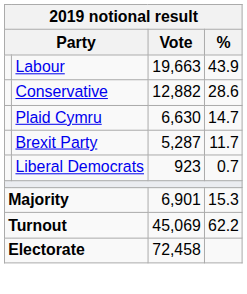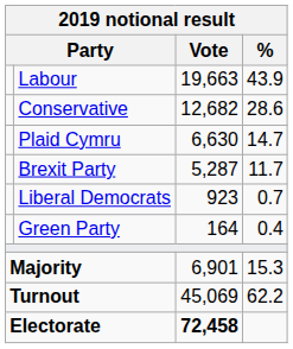 <table class="wikitable">
 <tr>
 <th colspan="4">2019 notional result  </th>
 </tr>
 <tr>
 <th colspan="2" bgcolor="#DDDDFF" width="130px">Party</th>
 <th bgcolor="#DDDDFF" width="50px">Vote</th>
 <th bgcolor="#DDDDFF" width="30px">%</th>
 </tr>
 <tr>
 <td></td>
 <td><a href='#'>Labour</a></td>
 <td align="right">19,663</td>
 <td align="right">43.9</td>
 </tr>
 <tr>
 <td></td>
 <td><a href='#'>Conservative</a></td>
-<td align="right">12,882</td>
+<td align="right">12,682</td>
 <td align="right">28.6</td>
 </tr>
 <tr>
 <td></td>
 <td><a href='#'>Plaid Cymru</a></td>
 <td align="right">6,630</td>
 <td align="right">14.7</td>
 </tr>
 <tr>
 <td></td>
 <td><a href='#'>Brexit Party</a></td>
 <td align="right">5,287</td>
 <td align="right">11.7</td>
 </tr>
 <tr>
 <td></td>
 <td><a href='#'>Liberal Democrats</a></td>
 <td align="right">923</td>
 <td align="right">0.7</td>
 </tr>
 <tr>
+<td></td>
+<td><a href='#'>Green Party</a></td>
+<td align="right">164</td>
+<td align="right">0.4</td>
+</tr>
+<tr>
 <td colspan="4" bgcolor="#EAECF0"></td>
 </tr>
 <tr>
 <td colspan="2"><strong>Majority</strong></td>
 <td align="right">6,901</td>
 <td align="right">15.3</td>
 </tr>
 <tr>
 <td colspan="2"><strong>Turnout</strong></td>
 <td align="right">45,069</td>
 <td align="right">62.2</td>
 </tr>
 <tr>
 <td colspan="2"><strong>Electorate</strong></td>
-<td align="right">72,458</td>
+<td align="right"><strong>72,458</strong></td>
 </tr>
 </table>
